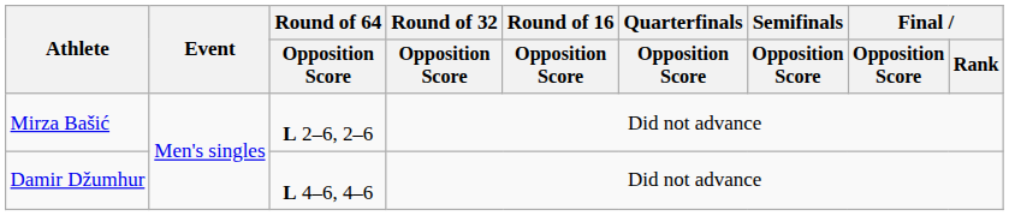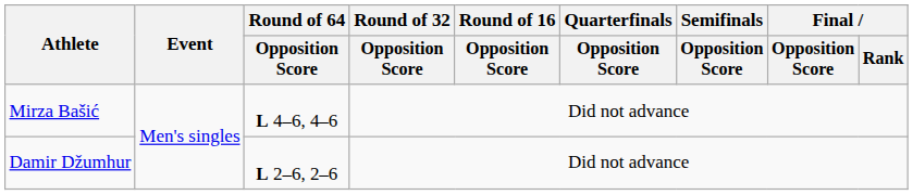 <table class=wikitable style="font-size:90%">
 <tr>
 <th rowspan="2">Athlete</th>
 <th rowspan="2">Event</th>
 <th>Round of 64</th>
 <th>Round of 32</th>
 <th>Round of 16</th>
 <th>Quarterfinals</th>
 <th>Semifinals</th>
 <th colspan=2>Final / </th>
 </tr>
 <tr style="font-size:95%">
 <th>Opposition<br>Score</th>
 <th>Opposition<br>Score</th>
 <th>Opposition<br>Score</th>
 <th>Opposition<br>Score</th>
 <th>Opposition<br>Score</th>
 <th>Opposition<br>Score</th>
 <th>Rank</th>
 </tr>
 <tr align=center>
 <td align=left><a href='#'>Mirza Bašić</a></td>
 <td align=left rowspan=2><a href='#'>Men's singles</a></td>
-<td><br><strong>L</strong> 2–6, 2–6</td>
+<td><br><strong>L</strong> 4–6, 4–6</td>
 <td colspan=6>Did not advance</td>
 </tr>
 <tr align=center>
 <td align=left><a href='#'>Damir Džumhur</a></td>
-<td><br><strong>L</strong> 4–6, 4–6</td>
+<td><br><strong>L</strong> 2–6, 2–6</td>
 <td colspan=6>Did not advance</td>
 </tr>
 </table>
